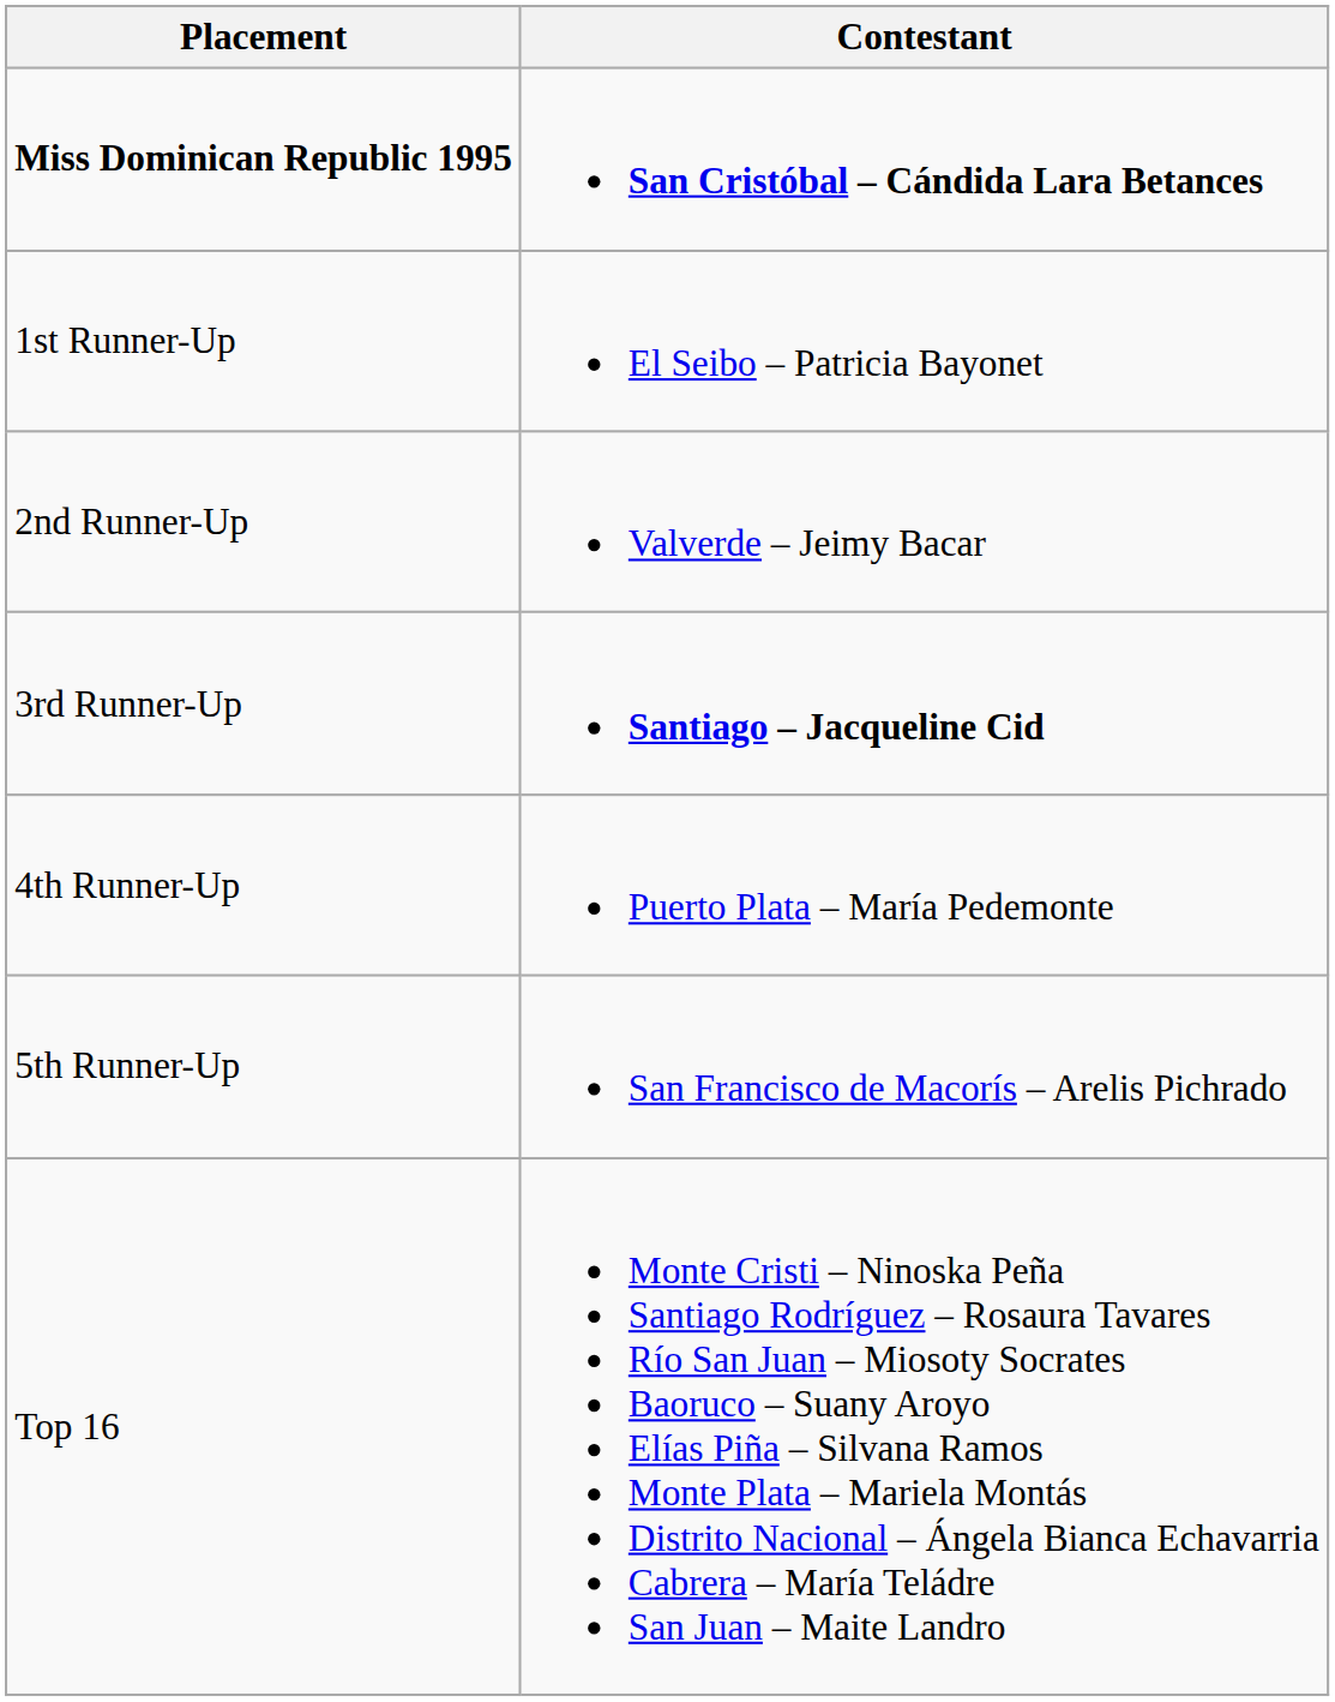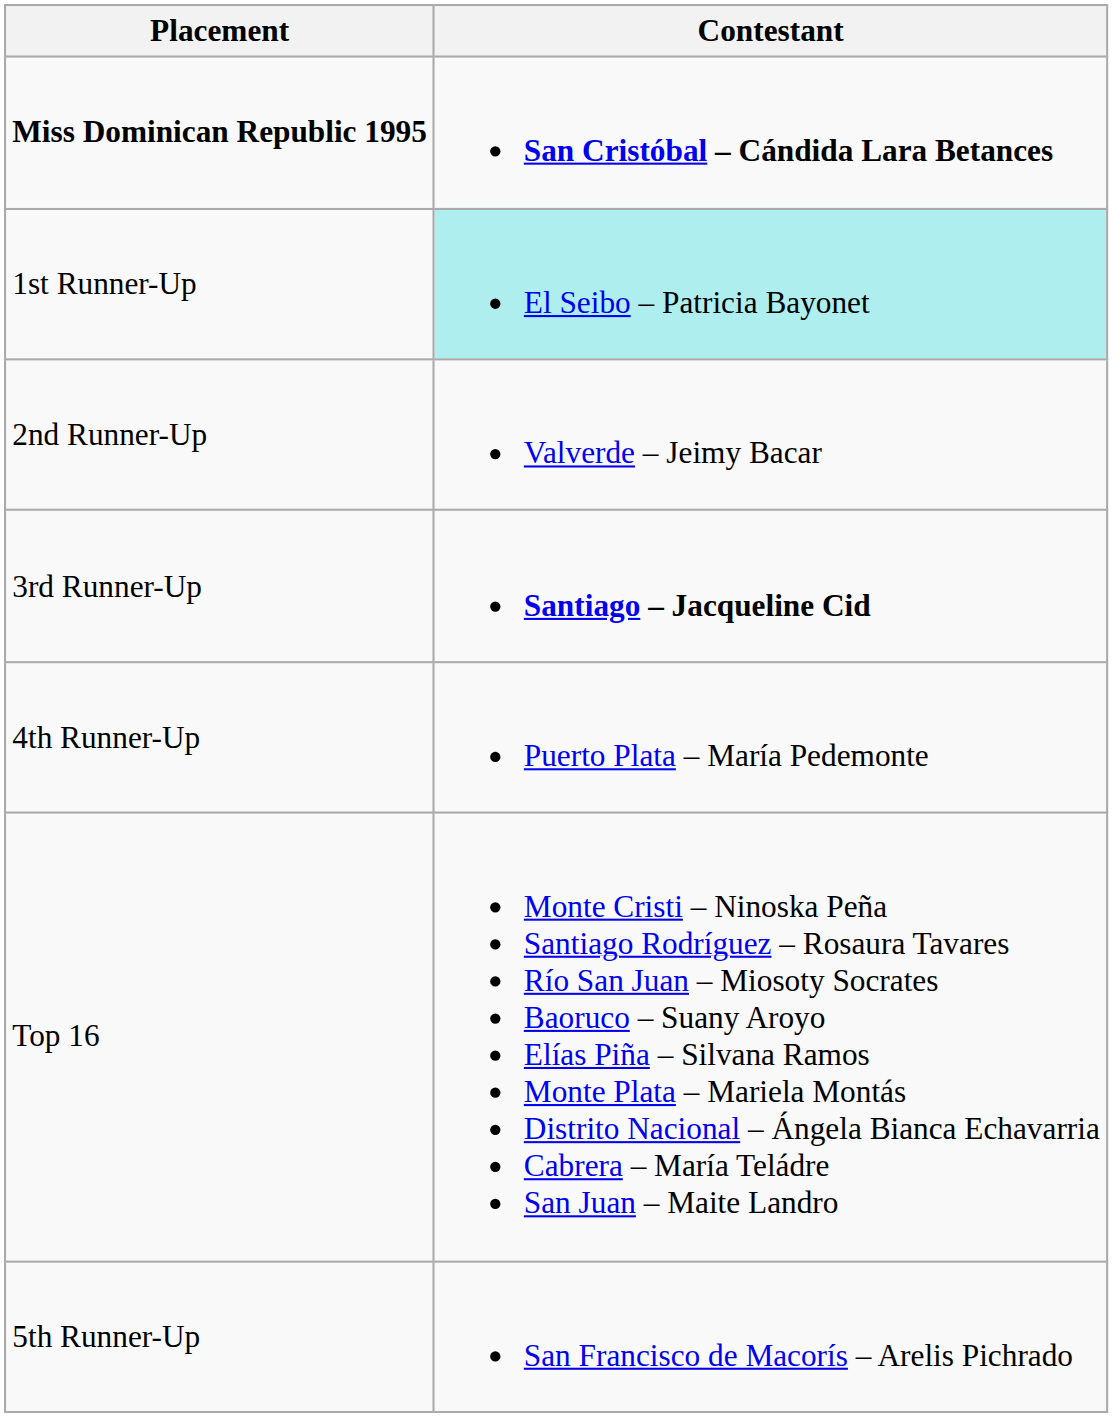 <table class="wikitable sortable" style="font-size: 95%;">
 <tr>
 <th>Placement</th>
 <th>Contestant</th>
 </tr>
 <tr>
 <td><strong>Miss Dominican Republic 1995</strong></td>
 <td><br><ul><li><strong><a href='#'>San Cristóbal</a> – Cándida Lara Betances</strong></li></ul></td>
 </tr>
 <tr>
 <td>1st Runner-Up</td>
-<td><br><ul><li><a href='#'>El Seibo</a> – Patricia Bayonet</li></ul></td>
+<td style="background: paleturquoise;"><br><ul><li><a href='#'>El Seibo</a> – Patricia Bayonet</li></ul></td>
 </tr>
 <tr>
 <td>2nd Runner-Up</td>
 <td><br><ul><li><a href='#'>Valverde</a> – Jeimy Bacar</li></ul></td>
 </tr>
 <tr>
 <td>3rd Runner-Up</td>
 <td><strong><br><ul><li><a href='#'>Santiago</a> – Jacqueline Cid</li></ul></strong></td>
 </tr>
 <tr>
 <td>4th Runner-Up</td>
 <td><br><ul><li><a href='#'>Puerto Plata</a> – María Pedemonte</li></ul></td>
 </tr>
 <tr>
+<td>Top 16</td>
+<td><br><ul><li><a href='#'>Monte Cristi</a> – Ninoska Peña</li><li><a href='#'>Santiago Rodríguez</a> – Rosaura Tavares</li><li><a href='#'>Río San Juan</a> – Miosoty Socrates</li><li><a href='#'>Baoruco</a> – Suany Aroyo</li><li><a href='#'>Elías Piña</a> – Silvana Ramos</li><li><a href='#'>Monte Plata</a> – Mariela Montás</li><li><a href='#'>Distrito Nacional</a> – Ángela Bianca Echavarria</li><li><a href='#'>Cabrera</a> – María Teládre</li><li><a href='#'>San Juan</a> – Maite Landro</li></ul></td>
+</tr>
+<tr>
 <td>5th Runner-Up</td>
 <td><br><ul><li><a href='#'>San Francisco de Macorís</a> – Arelis Pichrado</li></ul></td>
 </tr>
-<tr>
-<td>Top 16</td>
-<td><br><ul><li><a href='#'>Monte Cristi</a> – Ninoska Peña</li><li><a href='#'>Santiago Rodríguez</a> – Rosaura Tavares</li><li><a href='#'>Río San Juan</a> – Miosoty Socrates</li><li><a href='#'>Baoruco</a> – Suany Aroyo</li><li><a href='#'>Elías Piña</a> – Silvana Ramos</li><li><a href='#'>Monte Plata</a> – Mariela Montás</li><li><a href='#'>Distrito Nacional</a> – Ángela Bianca Echavarria</li><li><a href='#'>Cabrera</a> – María Teládre</li><li><a href='#'>San Juan</a> – Maite Landro</li></ul></td>
-</tr>
 </table>
